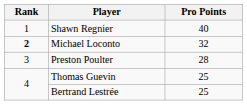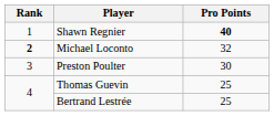 <table class="wikitable" width=30%>
 <tr>
 <th>Rank</th>
 <th>Player</th>
 <th>Pro Points</th>
 </tr>
 <tr>
 <td align=center>1</td>
 <td> Shawn Regnier</td>
-<td align=center>40</td>
+<td align=center><strong>40</strong></td>
 </tr>
 <tr>
 <td align=center><strong>2</strong></td>
 <td> Michael Loconto</td>
 <td align=center>32</td>
 </tr>
 <tr>
 <td align=center>3</td>
 <td> Preston Poulter</td>
-<td align=center>28</td>
+<td align=center>30</td>
 </tr>
 <tr>
 <td align=center rowspan=2>4</td>
 <td> Thomas Guevin</td>
 <td align=center>25</td>
 </tr>
 <tr>
 <td> Bertrand Lestrée</td>
 <td align=center>25</td>
 </tr>
 </table>
